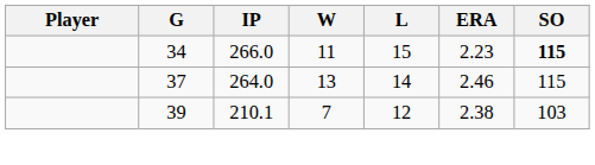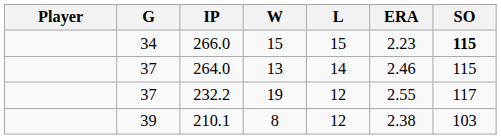 <table class="wikitable sortable">
 <tr>
 <th bgcolor="#DDDDFF" width="16%">Player</th>
 <th bgcolor="#DDDDFF" width="9%">G</th>
 <th bgcolor="#DDDDFF" width="9%">IP</th>
 <th bgcolor="#DDDDFF" width="9%">W</th>
 <th bgcolor="#DDDDFF" width="9%">L</th>
 <th bgcolor="#DDDDFF" width="9%">ERA</th>
 <th bgcolor="#DDDDFF" width="9%">SO</th>
 </tr>
 <tr align="center">
 <td></td>
 <td>34</td>
 <td>266.0</td>
-<td>11</td>
+<td>15</td>
 <td>15</td>
 <td>2.23</td>
 <td><strong>115</strong></td>
 </tr>
 <tr align="center">
 <td></td>
 <td>37</td>
 <td>264.0</td>
 <td>13</td>
 <td>14</td>
 <td>2.46</td>
 <td>115</td>
 </tr>
 <tr align="center">
 <td></td>
+<td>37</td>
+<td>232.2</td>
+<td>19</td>
+<td>12</td>
+<td>2.55</td>
+<td>117</td>
+</tr>
+<tr align="center">
+<td></td>
 <td>39</td>
 <td>210.1</td>
-<td>7</td>
+<td>8</td>
 <td>12</td>
 <td>2.38</td>
 <td>103</td>
 </tr>
 </table>
